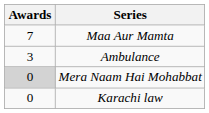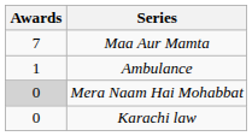 <table class="wikitable" style="text-align:center;">
 <tr>
 <th scope="col" style="width:55px;">Awards</th>
 <th scope="col">Series</th>
 </tr>
 <tr>
 <td>7</td>
 <td><em>Maa Aur Mamta</em></td>
 </tr>
 <tr>
-<td>3</td>
+<td>1</td>
 <td><em>Ambulance</em></td>
 </tr>
 <tr>
 <td style="background: lightgrey;">0</td>
 <td><em>Mera Naam Hai Mohabbat</em></td>
 </tr>
 <tr>
 <td>0</td>
 <td><em>Karachi law</em></td>
 </tr>
 </table>
